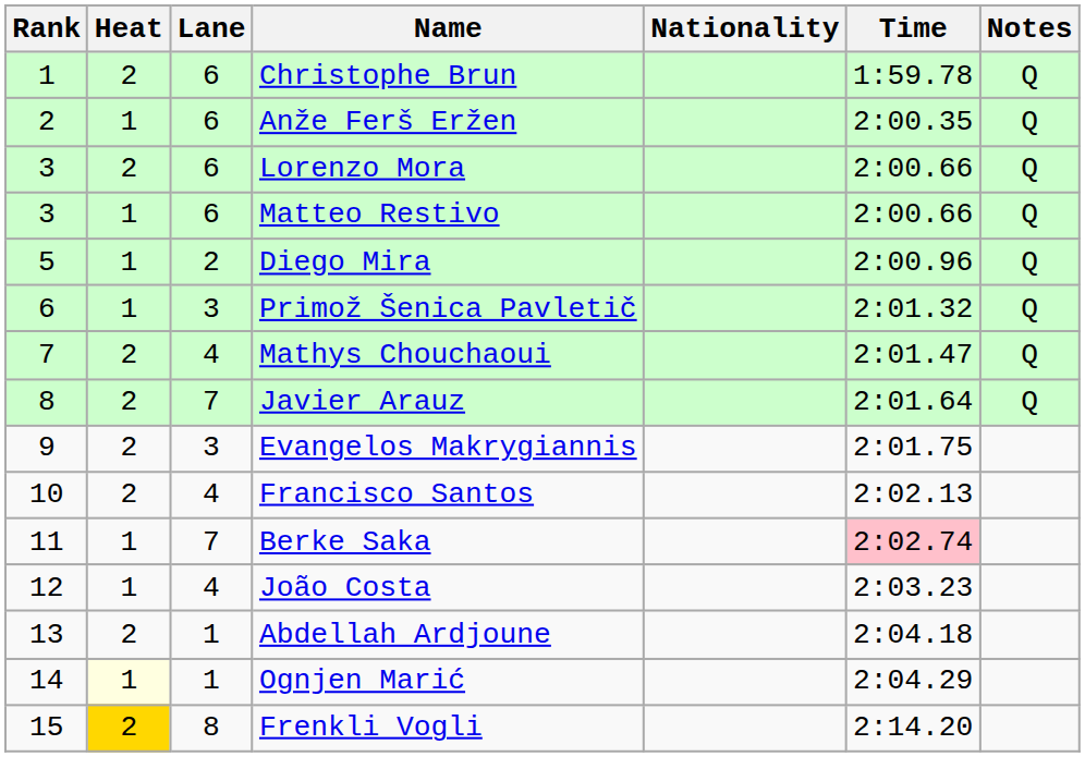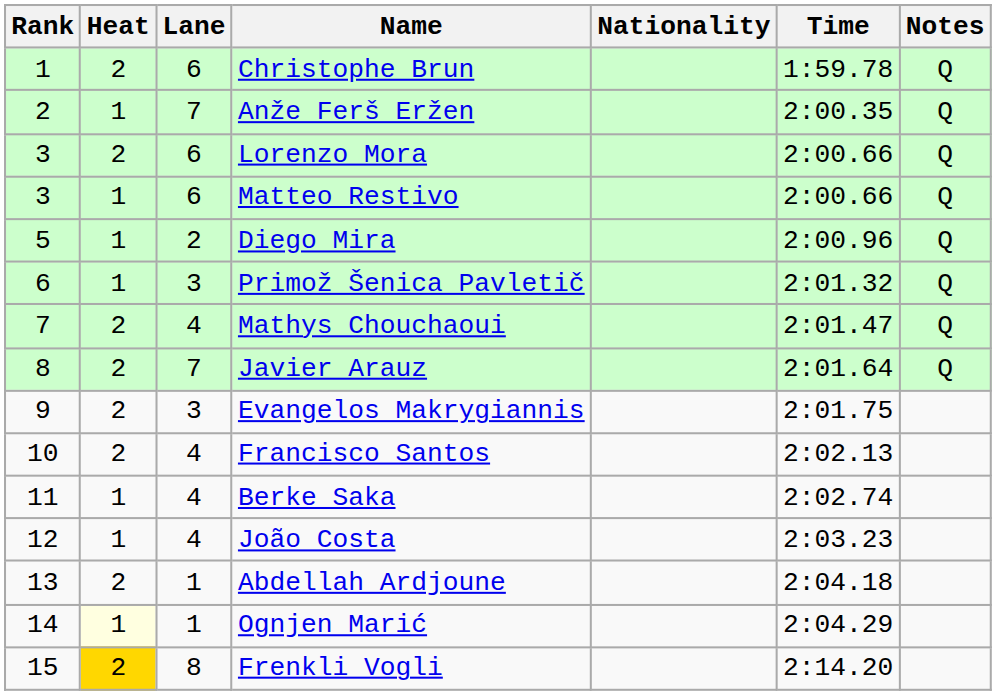 <table class="wikitable sortable" style="text-align:center">
 <tr>
 <th>Rank</th>
 <th>Heat</th>
 <th>Lane</th>
 <th>Name</th>
 <th>Nationality</th>
 <th>Time</th>
 <th>Notes</th>
 </tr>
 <tr bgcolor=ccffcc>
 <td>1</td>
 <td>2</td>
 <td>6</td>
 <td align=left><a href='#'>Christophe Brun</a></td>
 <td align=left></td>
 <td>1:59.78</td>
 <td>Q</td>
 </tr>
 <tr bgcolor=ccffcc>
 <td>2</td>
 <td>1</td>
-<td>6</td>
+<td>7</td>
 <td align=left><a href='#'>Anže Ferš Eržen</a></td>
 <td align=left></td>
 <td>2:00.35</td>
 <td>Q</td>
 </tr>
 <tr bgcolor=ccffcc>
 <td>3</td>
 <td>2</td>
 <td>6</td>
 <td align=left><a href='#'>Lorenzo Mora</a></td>
 <td align=left></td>
 <td>2:00.66</td>
 <td>Q</td>
 </tr>
 <tr bgcolor=ccffcc>
 <td>3</td>
 <td>1</td>
 <td>6</td>
 <td align=left><a href='#'>Matteo Restivo</a></td>
 <td align=left></td>
 <td>2:00.66</td>
 <td>Q</td>
 </tr>
 <tr bgcolor=ccffcc>
 <td>5</td>
 <td>1</td>
 <td>2</td>
 <td align=left><a href='#'>Diego Mira</a></td>
 <td align=left></td>
 <td>2:00.96</td>
 <td>Q</td>
 </tr>
 <tr bgcolor=ccffcc>
 <td>6</td>
 <td>1</td>
 <td>3</td>
 <td align=left><a href='#'>Primož Šenica Pavletič</a></td>
 <td align=left></td>
 <td>2:01.32</td>
 <td>Q</td>
 </tr>
 <tr bgcolor=ccffcc>
 <td>7</td>
 <td>2</td>
 <td>4</td>
 <td align=left><a href='#'>Mathys Chouchaoui</a></td>
 <td align=left></td>
 <td>2:01.47</td>
 <td>Q</td>
 </tr>
 <tr bgcolor=ccffcc>
 <td>8</td>
 <td>2</td>
 <td>7</td>
 <td align=left><a href='#'>Javier Arauz</a></td>
 <td align=left></td>
 <td>2:01.64</td>
 <td>Q</td>
 </tr>
 <tr>
 <td>9</td>
 <td>2</td>
 <td>3</td>
 <td align=left><a href='#'>Evangelos Makrygiannis</a></td>
 <td align=left></td>
 <td>2:01.75</td>
 <td></td>
 </tr>
 <tr>
 <td>10</td>
 <td>2</td>
 <td>4</td>
 <td align=left><a href='#'>Francisco Santos</a></td>
 <td align=left></td>
 <td>2:02.13</td>
 <td></td>
 </tr>
 <tr>
 <td>11</td>
 <td>1</td>
-<td>7</td>
+<td>4</td>
 <td align=left><a href='#'>Berke Saka</a></td>
 <td align=left></td>
-<td style="background: pink;">2:02.74</td>
+<td>2:02.74</td>
 <td></td>
 </tr>
 <tr>
 <td>12</td>
 <td>1</td>
 <td>4</td>
 <td align=left><a href='#'>João Costa</a></td>
 <td align=left></td>
 <td>2:03.23</td>
 <td></td>
 </tr>
 <tr>
 <td>13</td>
 <td>2</td>
 <td>1</td>
 <td align=left><a href='#'>Abdellah Ardjoune</a></td>
 <td align=left></td>
 <td>2:04.18</td>
 <td></td>
 </tr>
 <tr>
 <td>14</td>
 <td style="background: lightyellow;">1</td>
 <td>1</td>
 <td align=left><a href='#'>Ognjen Marić</a></td>
 <td align=left></td>
 <td>2:04.29</td>
 <td></td>
 </tr>
 <tr>
 <td>15</td>
 <td style="background: gold;">2</td>
 <td>8</td>
 <td align=left><a href='#'>Frenkli Vogli</a></td>
 <td align=left></td>
 <td>2:14.20</td>
 <td></td>
 </tr>
 </table>
